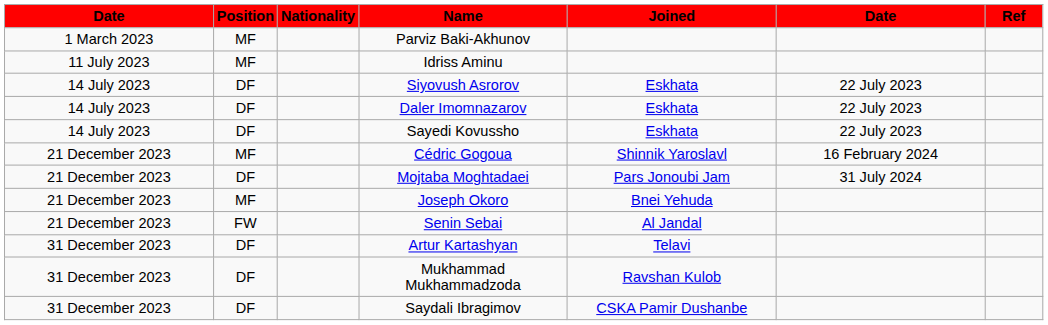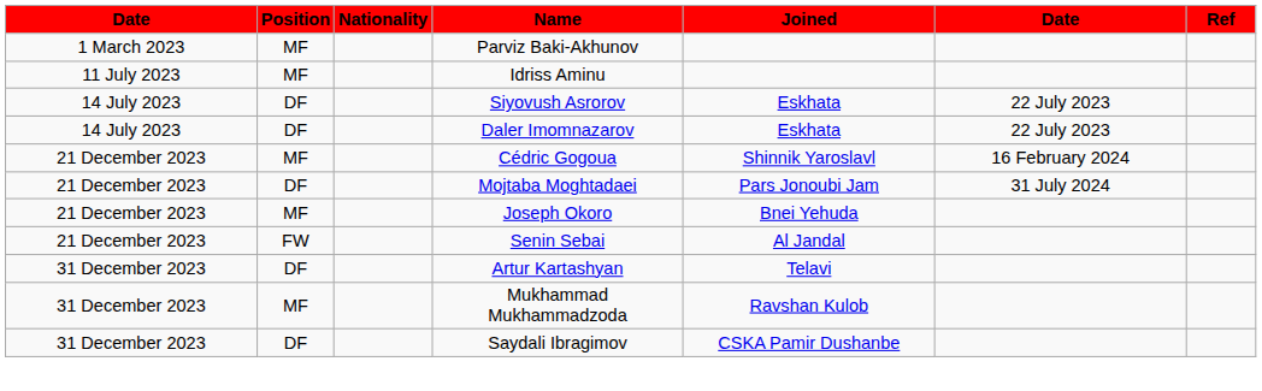 <table class="wikitable"  style="text-align:center; font-size:90%; ">
 <tr>
 <th style="background:#FF0000; color:#000000; width:200px;">Date</th>
 <th style="background:#FF0000; color:#000000; width:50px;">Position</th>
 <th style="background:#FF0000; color:#000000; width:50px;">Nationality</th>
 <th style="background:#FF0000; color:#000000; width:200px;">Name</th>
 <th style="background:#FF0000; color:#000000; width:200px;">Joined</th>
 <th style="background:#FF0000; color:#000000; width:200px;">Date</th>
 <th style="background:#FF0000; color:#000000; width:50px;">Ref</th>
 </tr>
 <tr>
 <td>1 March 2023</td>
 <td>MF</td>
 <td></td>
 <td>Parviz Baki-Akhunov</td>
 <td></td>
 <td></td>
 <td></td>
 </tr>
 <tr>
 <td>11 July 2023</td>
 <td>MF</td>
 <td></td>
 <td>Idriss Aminu</td>
 <td></td>
 <td></td>
 <td></td>
 </tr>
 <tr>
 <td>14 July 2023</td>
 <td>DF</td>
 <td></td>
 <td><a href='#'>Siyovush Asrorov</a></td>
 <td><a href='#'>Eskhata</a></td>
 <td>22 July 2023</td>
 <td></td>
 </tr>
 <tr>
 <td>14 July 2023</td>
 <td>DF</td>
 <td></td>
 <td><a href='#'>Daler Imomnazarov</a></td>
-<td><a href='#'>Eskhata</a></td>
-<td>22 July 2023</td>
-<td></td>
-</tr>
-<tr>
-<td>14 July 2023</td>
-<td>DF</td>
-<td></td>
-<td>Sayedi Kovussho</td>
 <td><a href='#'>Eskhata</a></td>
 <td>22 July 2023</td>
 <td></td>
 </tr>
 <tr>
 <td>21 December 2023</td>
 <td>MF</td>
 <td></td>
 <td><a href='#'>Cédric Gogoua</a></td>
 <td><a href='#'>Shinnik Yaroslavl</a></td>
 <td>16 February 2024</td>
 <td></td>
 </tr>
 <tr>
 <td>21 December 2023</td>
 <td>DF</td>
 <td></td>
 <td><a href='#'>Mojtaba Moghtadaei</a></td>
 <td><a href='#'>Pars Jonoubi Jam</a></td>
 <td>31 July 2024</td>
 <td></td>
 </tr>
 <tr>
 <td>21 December 2023</td>
 <td>MF</td>
 <td></td>
 <td><a href='#'>Joseph Okoro</a></td>
 <td><a href='#'>Bnei Yehuda</a></td>
 <td></td>
 <td></td>
 </tr>
 <tr>
 <td>21 December 2023</td>
 <td>FW</td>
 <td></td>
 <td><a href='#'>Senin Sebai</a></td>
 <td><a href='#'>Al Jandal</a></td>
 <td></td>
 <td></td>
 </tr>
 <tr>
 <td>31 December 2023</td>
 <td>DF</td>
 <td></td>
 <td><a href='#'>Artur Kartashyan</a></td>
 <td><a href='#'>Telavi</a></td>
 <td></td>
 <td></td>
 </tr>
 <tr>
 <td>31 December 2023</td>
-<td>DF</td>
+<td>MF</td>
 <td></td>
 <td>Mukhammad Mukhammadzoda</td>
 <td><a href='#'>Ravshan Kulob</a></td>
 <td></td>
 <td></td>
 </tr>
 <tr>
 <td>31 December 2023</td>
 <td>DF</td>
 <td></td>
 <td>Saydali Ibragimov</td>
 <td><a href='#'>CSKA Pamir Dushanbe</a></td>
 <td></td>
 <td></td>
 </tr>
 </table>
